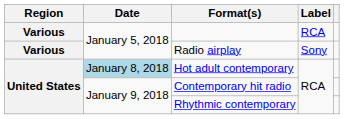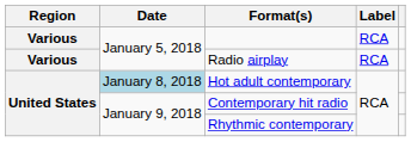 <table class="wikitable plainrowheaders">
 <tr>
 <th scope="col">Region</th>
 <th scope="col">Date</th>
 <th scope="col">Format(s)</th>
 <th scope="col">Label</th>
 <th scope="col"></th>
 </tr>
 <tr>
 <th scope="row">Various</th>
 <td rowspan="2">January 5, 2018</td>
 <td></td>
 <td><a href='#'>RCA</a></td>
 <td></td>
 </tr>
 <tr>
 <th scope="row">Various</th>
 <td>Radio <a href='#'>airplay</a></td>
-<td><a href='#'>Sony</a></td>
+<td><a href='#'>RCA</a></td>
 <td></td>
 </tr>
 <tr>
 <th scope="row" rowspan="3">United States</th>
 <td style="background: lightblue;">January 8, 2018</td>
 <td><a href='#'>Hot adult contemporary</a></td>
 <td rowspan="3">RCA</td>
 <td></td>
 </tr>
 <tr>
 <td rowspan="2">January 9, 2018</td>
 <td><a href='#'>Contemporary hit radio</a></td>
 <td></td>
 </tr>
 <tr>
 <td><a href='#'>Rhythmic contemporary</a></td>
 <td></td>
 </tr>
 </table>
